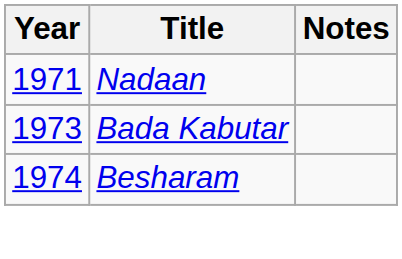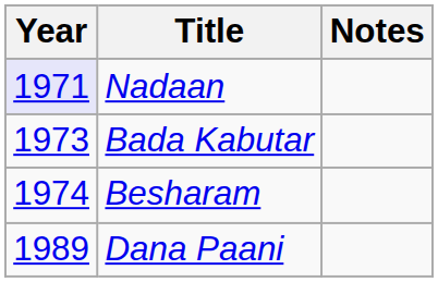 <table class="wikitable">
 <tr>
 <th>Year</th>
 <th>Title</th>
 <th>Notes</th>
 </tr>
 <tr>
-<td><a href='#'>1971</a></td>
+<td style="background: lavender;"><a href='#'>1971</a></td>
 <td><em><a href='#'>Nadaan</a></em></td>
 <td></td>
 </tr>
 <tr>
 <td><a href='#'>1973</a></td>
 <td><em><a href='#'>Bada Kabutar</a></em></td>
 <td></td>
 </tr>
 <tr>
 <td><a href='#'>1974</a></td>
 <td><em><a href='#'>Besharam</a></em></td>
 <td></td>
 </tr>
+<tr>
+<td><a href='#'>1989</a></td>
+<td><em><a href='#'>Dana Paani</a></em></td>
+<td></td>
+</tr>
 </table>
